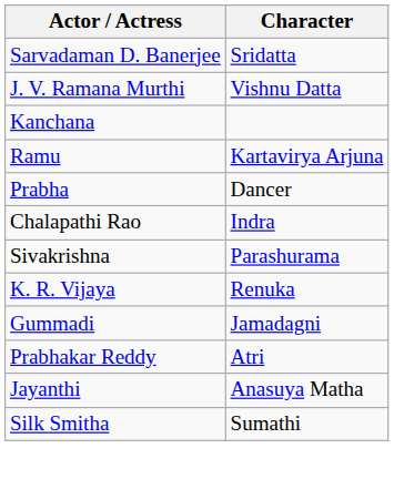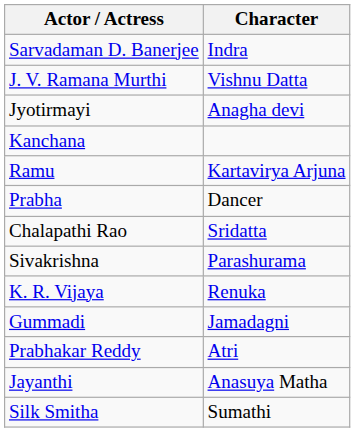 <table class="wikitable">
 <tr>
 <th>Actor / Actress</th>
 <th>Character</th>
 </tr>
 <tr>
 <td><a href='#'>Sarvadaman D. Banerjee</a></td>
-<td><a href='#'>Sridatta</a></td>
+<td><a href='#'>Indra</a></td>
 </tr>
 <tr>
 <td><a href='#'>J. V. Ramana Murthi</a></td>
 <td><a href='#'>Vishnu Datta</a></td>
+</tr>
+<tr>
+<td>Jyotirmayi</td>
+<td><a href='#'>Anagha devi</a></td>
 </tr>
 <tr>
 <td><a href='#'>Kanchana</a></td>
 <td></td>
 </tr>
 <tr>
 <td><a href='#'>Ramu</a></td>
 <td><a href='#'>Kartavirya Arjuna</a></td>
 </tr>
 <tr>
 <td><a href='#'>Prabha</a></td>
 <td>Dancer</td>
 </tr>
 <tr>
 <td>Chalapathi Rao</td>
-<td><a href='#'>Indra</a></td>
+<td><a href='#'>Sridatta</a></td>
 </tr>
 <tr>
 <td>Sivakrishna</td>
 <td><a href='#'>Parashurama</a></td>
 </tr>
 <tr>
 <td><a href='#'>K. R. Vijaya</a></td>
 <td><a href='#'>Renuka</a></td>
 </tr>
 <tr>
 <td><a href='#'>Gummadi</a></td>
 <td><a href='#'>Jamadagni</a></td>
 </tr>
 <tr>
 <td><a href='#'>Prabhakar Reddy</a></td>
 <td><a href='#'>Atri</a></td>
 </tr>
 <tr>
 <td><a href='#'>Jayanthi</a></td>
 <td><a href='#'>Anasuya</a> Matha</td>
 </tr>
 <tr>
 <td><a href='#'>Silk Smitha</a></td>
 <td>Sumathi</td>
 </tr>
 </table>
